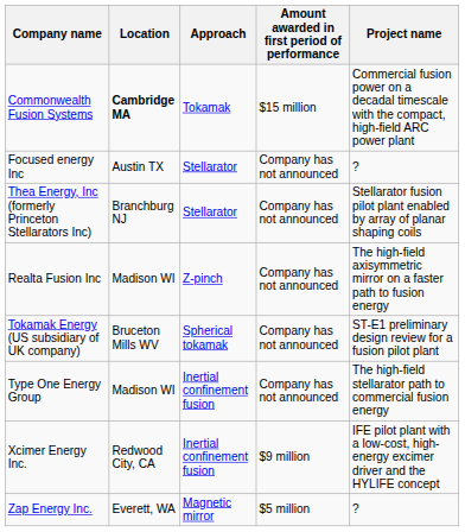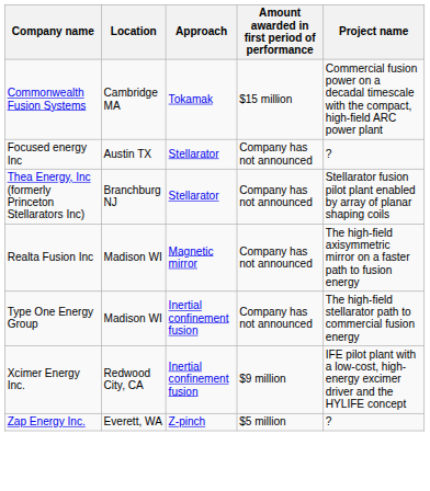 <table class="wikitable">
 <tr>
 <th>Company name</th>
 <th>Location</th>
 <th>Approach</th>
 <th>Amount awarded in first period of performance</th>
 <th>Project name</th>
 </tr>
 <tr>
 <td><a href='#'>Commonwealth Fusion Systems</a></td>
-<td><strong>Cambridge MA</strong></td>
+<td>Cambridge MA</td>
 <td><a href='#'>Tokamak</a></td>
 <td>$15 million</td>
 <td>Commercial fusion power on a decadal timescale with the compact, high-field ARC power plant</td>
 </tr>
 <tr>
 <td>Focused energy Inc</td>
 <td>Austin TX</td>
 <td><a href='#'>Stellarator</a></td>
 <td>Company has not announced</td>
 <td>?</td>
 </tr>
 <tr>
 <td><a href='#'>Thea Energy, Inc</a> (formerly Princeton Stellarators Inc)</td>
 <td>Branchburg NJ</td>
 <td><a href='#'>Stellarator</a></td>
 <td>Company has not announced</td>
 <td>Stellarator fusion pilot plant enabled by array of planar shaping coils</td>
 </tr>
 <tr>
 <td>Realta Fusion Inc</td>
 <td>Madison WI</td>
-<td><a href='#'>Z-pinch</a></td>
+<td><a href='#'>Magnetic mirror</a></td>
 <td>Company has not announced</td>
 <td>The high-field axisymmetric mirror on a faster path to fusion energy</td>
-</tr>
-<tr>
-<td><a href='#'>Tokamak Energy</a> (US subsidiary of UK company)</td>
-<td>Bruceton Mills WV</td>
-<td><a href='#'>Spherical tokamak</a></td>
-<td>Company has not announced</td>
-<td>ST-E1 preliminary design review for a fusion pilot plant</td>
 </tr>
 <tr>
 <td>Type One Energy Group</td>
 <td>Madison WI</td>
 <td><a href='#'>Inertial confinement fusion</a></td>
 <td>Company has not announced</td>
 <td>The high-field stellarator path to commercial fusion energy</td>
 </tr>
 <tr>
 <td>Xcimer Energy Inc.</td>
 <td>Redwood City, CA</td>
 <td><a href='#'>Inertial confinement fusion</a></td>
 <td>$9 million</td>
 <td>IFE pilot plant with a low-cost, high-energy excimer driver and the HYLIFE concept</td>
 </tr>
 <tr>
 <td><a href='#'>Zap Energy Inc.</a></td>
 <td>Everett, WA</td>
-<td><a href='#'>Magnetic mirror</a></td>
+<td><a href='#'>Z-pinch</a></td>
 <td>$5 million</td>
 <td>?</td>
 </tr>
 </table>
